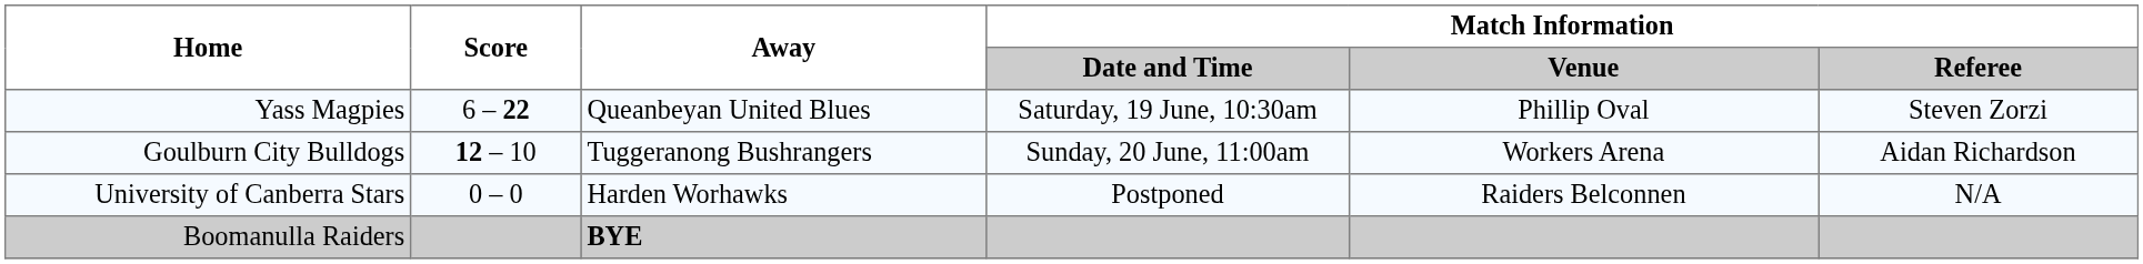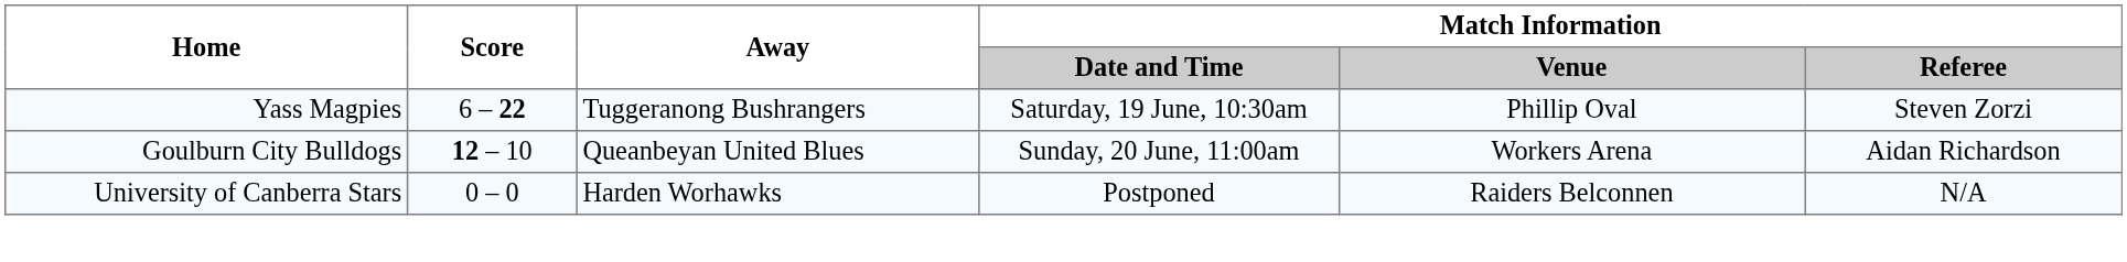 <table border="1" cellpadding="3" cellspacing="0" width="100%" style="border-collapse:collapse;  text-align:center;">
 <tr>
 <th rowspan="2" width="19%">Home</th>
 <th rowspan="2" width="8%">Score</th>
 <th rowspan="2" width="19%">Away</th>
 <th colspan="3">Match Information</th>
 </tr>
 <tr bgcolor="#CCCCCC">
 <th width="17%">Date and Time</th>
 <th width="22%">Venue</th>
 <th width="50%">Referee</th>
 </tr>
 <tr style="text-align:center; background:#f5faff;">
 <td align="right">Yass Magpies </td>
 <td>6 – <strong>22</strong></td>
-<td align="left"> Queanbeyan United Blues</td>
+<td align="left"> Tuggeranong Bushrangers</td>
 <td>Saturday, 19 June, 10:30am</td>
 <td>Phillip Oval</td>
 <td>Steven Zorzi</td>
 </tr>
 <tr style="text-align:center; background:#f5faff;">
 <td align="right">Goulburn City Bulldogs </td>
 <td><strong>12</strong> – 10</td>
-<td align="left"> Tuggeranong Bushrangers</td>
+<td align="left"> Queanbeyan United Blues</td>
 <td>Sunday, 20 June, 11:00am</td>
 <td>Workers Arena</td>
 <td>Aidan Richardson</td>
 </tr>
 <tr style="text-align:center; background:#f5faff;">
 <td align="right">University of Canberra Stars </td>
 <td>0 – 0</td>
 <td align="left"> Harden Worhawks</td>
 <td>Postponed</td>
 <td>Raiders Belconnen</td>
 <td>N/A</td>
 </tr>
-<tr style="text-align:center; background:#CCCCCC;">
-<td align="right">Boomanulla Raiders </td>
-<td></td>
-<td align="left"><strong>BYE</strong></td>
-<td></td>
-<td></td>
-<td></td>
-</tr>
 </table>
